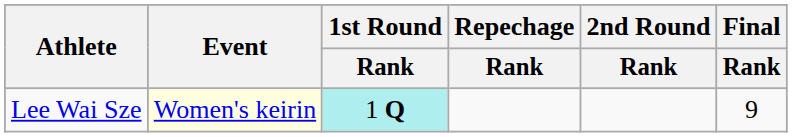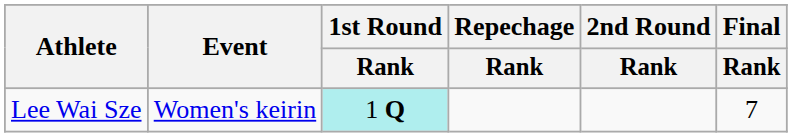 <table class="wikitable" style="font-size:90%">
 <tr>
 <th rowspan=2>Athlete</th>
 <th rowspan=2>Event</th>
 <th>1st Round</th>
 <th>Repechage</th>
 <th>2nd Round</th>
 <th>Final</th>
 </tr>
 <tr style="font-size:95%">
 <th>Rank</th>
 <th>Rank</th>
 <th>Rank</th>
 <th>Rank</th>
 </tr>
 <tr align=center>
 <td align=left><a href='#'>Lee Wai Sze</a></td>
-<td align=left style="background: lightyellow;"><a href='#'>Women's keirin</a></td>
+<td align=left><a href='#'>Women's keirin</a></td>
 <td style="background: paleturquoise;">1 <strong>Q</strong></td>
 <td></td>
 <td></td>
-<td>9</td>
+<td>7</td>
 </tr>
 </table>
